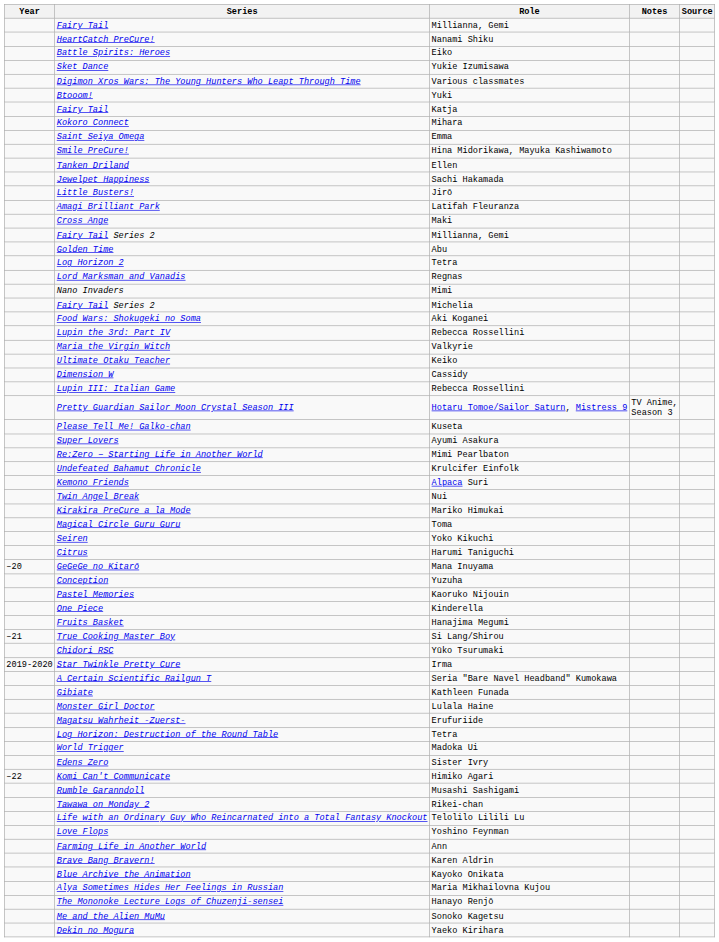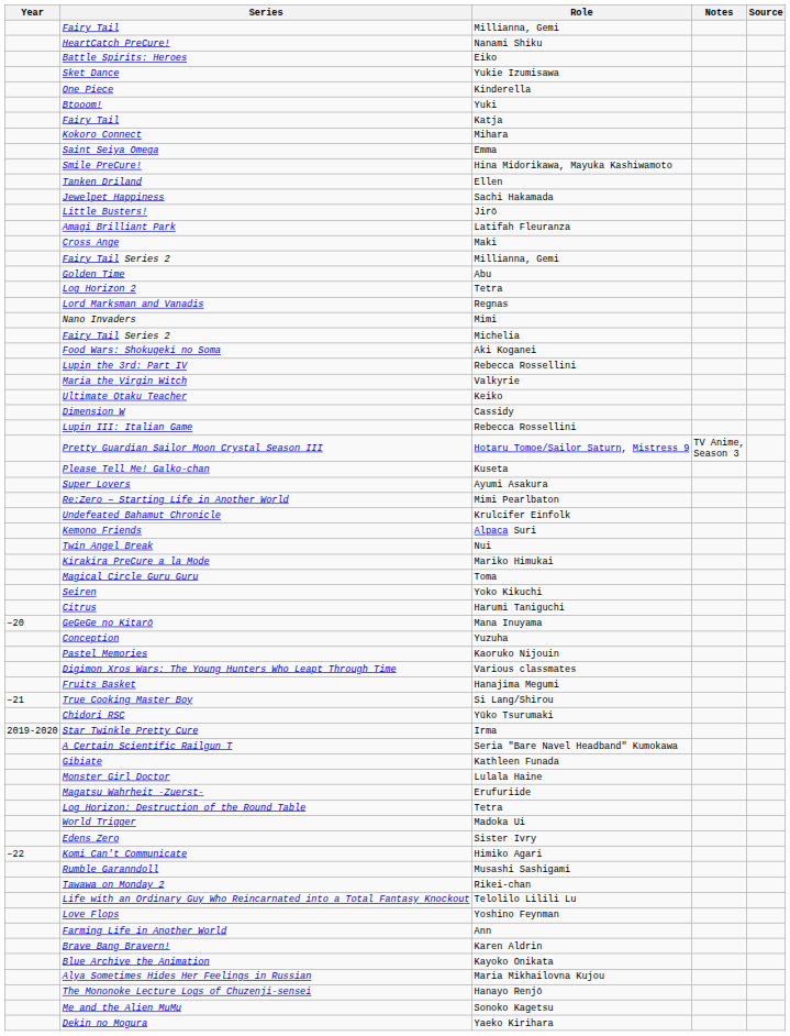 <table class="wikitable sortable plainrowheaders">
 <tr>
 <th>Year</th>
 <th>Series</th>
 <th>Role</th>
 <th class="unsortable">Notes</th>
 <th class="unsortable">Source</th>
 </tr>
 <tr>
 <td></td>
 <td><em><a href='#'>Fairy Tail</a></em></td>
 <td>Millianna, Gemi</td>
 <td></td>
 <td></td>
 </tr>
 <tr>
 <td></td>
 <td><em><a href='#'>HeartCatch PreCure!</a></em></td>
 <td>Nanami Shiku</td>
 <td></td>
 <td></td>
 </tr>
 <tr>
 <td></td>
 <td><em><a href='#'>Battle Spirits: Heroes</a></em></td>
 <td>Eiko</td>
 <td></td>
 <td></td>
 </tr>
 <tr>
 <td></td>
 <td><em><a href='#'>Sket Dance</a></em></td>
 <td>Yukie Izumisawa</td>
 <td></td>
 <td></td>
 </tr>
 <tr>
 <td></td>
-<td><em><a href='#'>Digimon Xros Wars: The Young Hunters Who Leapt Through Time</a></em></td>
-<td>Various classmates</td>
+<td><em><a href='#'>One Piece</a></em></td>
+<td>Kinderella</td>
 <td></td>
 <td></td>
 </tr>
 <tr>
 <td></td>
 <td><em><a href='#'>Btooom!</a></em></td>
 <td>Yuki</td>
 <td></td>
 <td></td>
 </tr>
 <tr>
 <td></td>
 <td><em><a href='#'>Fairy Tail</a></em></td>
 <td>Katja</td>
 <td></td>
 <td></td>
 </tr>
 <tr>
 <td></td>
 <td><em><a href='#'>Kokoro Connect</a></em></td>
 <td>Mihara</td>
 <td></td>
 <td></td>
 </tr>
 <tr>
 <td></td>
 <td><em><a href='#'>Saint Seiya Omega</a></em></td>
 <td>Emma</td>
 <td></td>
 <td></td>
 </tr>
 <tr>
 <td></td>
 <td><em><a href='#'>Smile PreCure!</a></em></td>
 <td>Hina Midorikawa, Mayuka Kashiwamoto</td>
 <td></td>
 <td></td>
 </tr>
 <tr>
 <td></td>
 <td><em><a href='#'>Tanken Driland</a></em></td>
 <td>Ellen</td>
 <td></td>
 <td></td>
 </tr>
 <tr>
 <td></td>
 <td><em><a href='#'>Jewelpet Happiness</a></em></td>
 <td>Sachi Hakamada</td>
 <td></td>
 <td></td>
 </tr>
 <tr>
 <td></td>
 <td><em><a href='#'>Little Busters!</a></em></td>
 <td>Jirō</td>
 <td></td>
 <td></td>
 </tr>
 <tr>
 <td></td>
 <td><em><a href='#'>Amagi Brilliant Park</a></em></td>
 <td>Latifah Fleuranza</td>
 <td></td>
 <td></td>
 </tr>
 <tr>
 <td></td>
 <td><em><a href='#'>Cross Ange</a></em></td>
 <td>Maki</td>
 <td></td>
 <td></td>
 </tr>
 <tr>
 <td></td>
 <td><em><a href='#'>Fairy Tail</a> Series 2</em></td>
 <td>Millianna, Gemi</td>
 <td></td>
 <td></td>
 </tr>
 <tr>
 <td></td>
 <td><em><a href='#'>Golden Time</a></em></td>
 <td>Abu</td>
 <td></td>
 <td></td>
 </tr>
 <tr>
 <td></td>
 <td><em><a href='#'>Log Horizon 2</a></em></td>
 <td>Tetra</td>
 <td></td>
 <td></td>
 </tr>
 <tr>
 <td></td>
 <td><em><a href='#'>Lord Marksman and Vanadis</a></em></td>
 <td>Regnas</td>
 <td></td>
 <td></td>
 </tr>
 <tr>
 <td></td>
 <td><em>Nano Invaders</em></td>
 <td>Mimi</td>
 <td></td>
 <td></td>
 </tr>
 <tr>
 <td></td>
 <td><em><a href='#'>Fairy Tail</a> Series 2</em></td>
 <td>Michelia</td>
 <td></td>
 <td></td>
 </tr>
 <tr>
 <td></td>
 <td><em><a href='#'>Food Wars: Shokugeki no Soma</a></em></td>
 <td>Aki Koganei</td>
 <td></td>
 <td></td>
 </tr>
 <tr>
 <td></td>
 <td><em><a href='#'>Lupin the 3rd: Part IV</a></em></td>
 <td>Rebecca Rossellini</td>
 <td></td>
 <td></td>
 </tr>
 <tr>
 <td></td>
 <td><em><a href='#'>Maria the Virgin Witch</a></em></td>
 <td>Valkyrie</td>
 <td></td>
 <td></td>
 </tr>
 <tr>
 <td></td>
 <td><em><a href='#'>Ultimate Otaku Teacher</a></em></td>
 <td>Keiko</td>
 <td></td>
 <td></td>
 </tr>
 <tr>
 <td></td>
 <td><em><a href='#'>Dimension W</a></em></td>
 <td>Cassidy</td>
 <td></td>
 <td></td>
 </tr>
 <tr>
 <td></td>
 <td><em><a href='#'>Lupin III: Italian Game</a></em></td>
 <td>Rebecca Rossellini</td>
 <td></td>
 <td></td>
 </tr>
 <tr>
 <td></td>
 <td><em><a href='#'>Pretty Guardian Sailor Moon Crystal Season III</a></em></td>
 <td><a href='#'>Hotaru Tomoe/Sailor Saturn</a>, <a href='#'>Mistress 9</a></td>
 <td>TV Anime,<br>Season 3</td>
 <td></td>
 </tr>
 <tr>
 <td></td>
 <td><em><a href='#'>Please Tell Me! Galko-chan</a></em></td>
 <td>Kuseta</td>
 <td></td>
 <td></td>
 </tr>
 <tr>
 <td></td>
 <td><em><a href='#'>Super Lovers</a></em></td>
 <td>Ayumi Asakura</td>
 <td></td>
 <td></td>
 </tr>
 <tr>
 <td></td>
 <td><em><a href='#'>Re:Zero − Starting Life in Another World</a></em></td>
 <td>Mimi Pearlbaton</td>
 <td></td>
 <td></td>
 </tr>
 <tr>
 <td></td>
 <td><em><a href='#'>Undefeated Bahamut Chronicle</a></em></td>
 <td>Krulcifer Einfolk</td>
 <td></td>
 <td></td>
 </tr>
 <tr>
 <td></td>
 <td><em><a href='#'>Kemono Friends</a></em></td>
 <td><a href='#'>Alpaca</a> Suri</td>
 <td></td>
 <td></td>
 </tr>
 <tr>
 <td></td>
 <td><em><a href='#'>Twin Angel Break</a></em></td>
 <td>Nui</td>
 <td></td>
 <td></td>
 </tr>
 <tr>
 <td></td>
 <td><em><a href='#'>Kirakira PreCure a la Mode</a></em></td>
 <td>Mariko Himukai</td>
 <td></td>
 <td></td>
 </tr>
 <tr>
 <td></td>
 <td><em><a href='#'>Magical Circle Guru Guru</a></em></td>
 <td>Toma</td>
 <td></td>
 <td></td>
 </tr>
 <tr>
 <td></td>
 <td><em><a href='#'>Seiren</a></em></td>
 <td>Yoko Kikuchi</td>
 <td></td>
 <td></td>
 </tr>
 <tr>
 <td></td>
 <td><em><a href='#'>Citrus</a></em></td>
 <td>Harumi Taniguchi</td>
 <td></td>
 <td></td>
 </tr>
 <tr>
 <td>–20</td>
 <td><em><a href='#'>GeGeGe no Kitarō</a></em></td>
 <td>Mana Inuyama</td>
 <td></td>
 <td></td>
 </tr>
 <tr>
 <td></td>
 <td><em><a href='#'>Conception</a></em></td>
 <td>Yuzuha</td>
 <td></td>
 <td></td>
 </tr>
 <tr>
 <td></td>
 <td><em><a href='#'>Pastel Memories</a></em></td>
 <td>Kaoruko Nijouin</td>
 <td></td>
 <td></td>
 </tr>
 <tr>
 <td></td>
-<td><em><a href='#'>One Piece</a></em></td>
-<td>Kinderella</td>
+<td><em><a href='#'>Digimon Xros Wars: The Young Hunters Who Leapt Through Time</a></em></td>
+<td>Various classmates</td>
 <td></td>
 <td></td>
 </tr>
 <tr>
 <td></td>
 <td><em><a href='#'>Fruits Basket</a></em></td>
 <td>Hanajima Megumi</td>
 <td></td>
 <td></td>
 </tr>
 <tr>
 <td>–21</td>
 <td><em><a href='#'>True Cooking Master Boy</a></em></td>
 <td>Si Lang/Shirou</td>
 <td></td>
 <td></td>
 </tr>
 <tr>
 <td></td>
 <td><em><a href='#'>Chidori RSC</a></em></td>
 <td>Yūko Tsurumaki</td>
 <td></td>
 <td></td>
 </tr>
 <tr>
 <td>2019-2020</td>
 <td><a href='#'><em>Star Twinkle Pretty Cure</em></a></td>
 <td>Irma</td>
 <td></td>
 <td></td>
 </tr>
 <tr>
 <td></td>
 <td><em><a href='#'>A Certain Scientific Railgun T</a></em></td>
 <td>Seria "Bare Navel Headband" Kumokawa</td>
 <td></td>
 <td></td>
 </tr>
 <tr>
 <td></td>
 <td><em><a href='#'>Gibiate</a></em></td>
 <td>Kathleen Funada</td>
 <td></td>
 <td></td>
 </tr>
 <tr>
 <td></td>
 <td><em><a href='#'>Monster Girl Doctor</a></em></td>
 <td>Lulala Haine</td>
 <td></td>
 <td></td>
 </tr>
 <tr>
 <td></td>
 <td><em><a href='#'>Magatsu Wahrheit -Zuerst-</a></em></td>
 <td>Erufuriide</td>
 <td></td>
 <td></td>
 </tr>
 <tr>
 <td></td>
 <td><em><a href='#'>Log Horizon: Destruction of the Round Table</a></em></td>
 <td>Tetra</td>
 <td></td>
 <td></td>
 </tr>
 <tr>
 <td></td>
 <td><em><a href='#'>World Trigger</a></em></td>
 <td>Madoka Ui</td>
 <td></td>
 <td></td>
 </tr>
 <tr>
 <td></td>
 <td><em><a href='#'>Edens Zero</a></em></td>
 <td>Sister Ivry</td>
 <td></td>
 <td></td>
 </tr>
 <tr>
 <td>–22</td>
 <td><em><a href='#'>Komi Can't Communicate</a></em></td>
 <td>Himiko Agari</td>
 <td></td>
 <td></td>
 </tr>
 <tr>
 <td></td>
 <td><em><a href='#'>Rumble Garanndoll</a></em></td>
 <td>Musashi Sashigami</td>
 <td></td>
 <td></td>
 </tr>
 <tr>
 <td></td>
 <td><em><a href='#'>Tawawa on Monday 2</a></em></td>
 <td>Rikei-chan</td>
 <td></td>
 <td></td>
 </tr>
 <tr>
 <td></td>
 <td><em><a href='#'>Life with an Ordinary Guy Who Reincarnated into a Total Fantasy Knockout</a></em></td>
 <td>Telolilo Lilili Lu</td>
 <td></td>
 <td></td>
 </tr>
 <tr>
 <td></td>
 <td><em><a href='#'>Love Flops</a></em></td>
 <td>Yoshino Feynman</td>
 <td></td>
 <td></td>
 </tr>
 <tr>
 <td></td>
 <td><em><a href='#'>Farming Life in Another World</a></em></td>
 <td>Ann</td>
 <td></td>
 <td></td>
 </tr>
 <tr>
 <td></td>
 <td><em><a href='#'>Brave Bang Bravern!</a></em></td>
 <td>Karen Aldrin</td>
 <td></td>
 <td></td>
 </tr>
 <tr>
 <td></td>
 <td><em><a href='#'>Blue Archive the Animation</a></em></td>
 <td>Kayoko Onikata</td>
 <td></td>
 <td></td>
 </tr>
 <tr>
 <td></td>
 <td><em><a href='#'>Alya Sometimes Hides Her Feelings in Russian</a></em></td>
 <td>Maria Mikhailovna Kujou</td>
 <td></td>
 <td></td>
 </tr>
 <tr>
 <td></td>
 <td><em><a href='#'>The Mononoke Lecture Logs of Chuzenji-sensei</a></em></td>
 <td>Hanayo Renjō</td>
 <td></td>
 <td></td>
 </tr>
 <tr>
 <td></td>
 <td><em><a href='#'>Me and the Alien MuMu</a></em></td>
 <td>Sonoko Kagetsu</td>
 <td></td>
 <td></td>
 </tr>
 <tr>
 <td></td>
 <td><em><a href='#'>Dekin no Mogura</a></em></td>
 <td>Yaeko Kirihara</td>
 <td></td>
 <td></td>
 </tr>
 </table>
